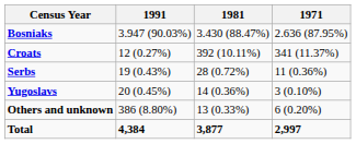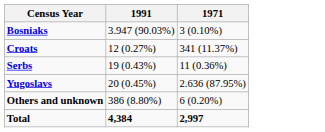 <table class="wikitable" style="font-size:95%;">
 <tr>
 <th>Census Year</th>
 <th>1991</th>
-<th>1981</th>
 <th>1971</th>
 </tr>
 <tr>
 <td><strong><a href='#'>Bosniaks</a></strong></td>
 <td>3.947 (90.03%)</td>
-<td>3.430 (88.47%)</td>
-<td>2.636 (87.95%)</td>
+<td>3 (0.10%)</td>
 </tr>
 <tr>
 <td><strong><a href='#'>Croats</a></strong></td>
 <td>12 (0.27%)</td>
-<td>392 (10.11%)</td>
 <td>341 (11.37%)</td>
 </tr>
 <tr>
 <td><strong><a href='#'>Serbs</a></strong></td>
 <td>19 (0.43%)</td>
-<td>28 (0.72%)</td>
 <td>11 (0.36%)</td>
 </tr>
 <tr>
 <td><strong><a href='#'>Yugoslavs</a></strong></td>
 <td>20 (0.45%)</td>
-<td>14 (0.36%)</td>
-<td>3 (0.10%)</td>
+<td>2.636 (87.95%)</td>
 </tr>
 <tr>
 <td><strong>Others and unknown</strong></td>
 <td>386 (8.80%)</td>
-<td>13 (0.33%)</td>
 <td>6 (0.20%)</td>
 </tr>
 <tr>
 <td><strong>Total</strong></td>
 <td><strong>4,384</strong></td>
-<td><strong>3,877</strong></td>
 <td><strong>2,997</strong></td>
 </tr>
 </table>
